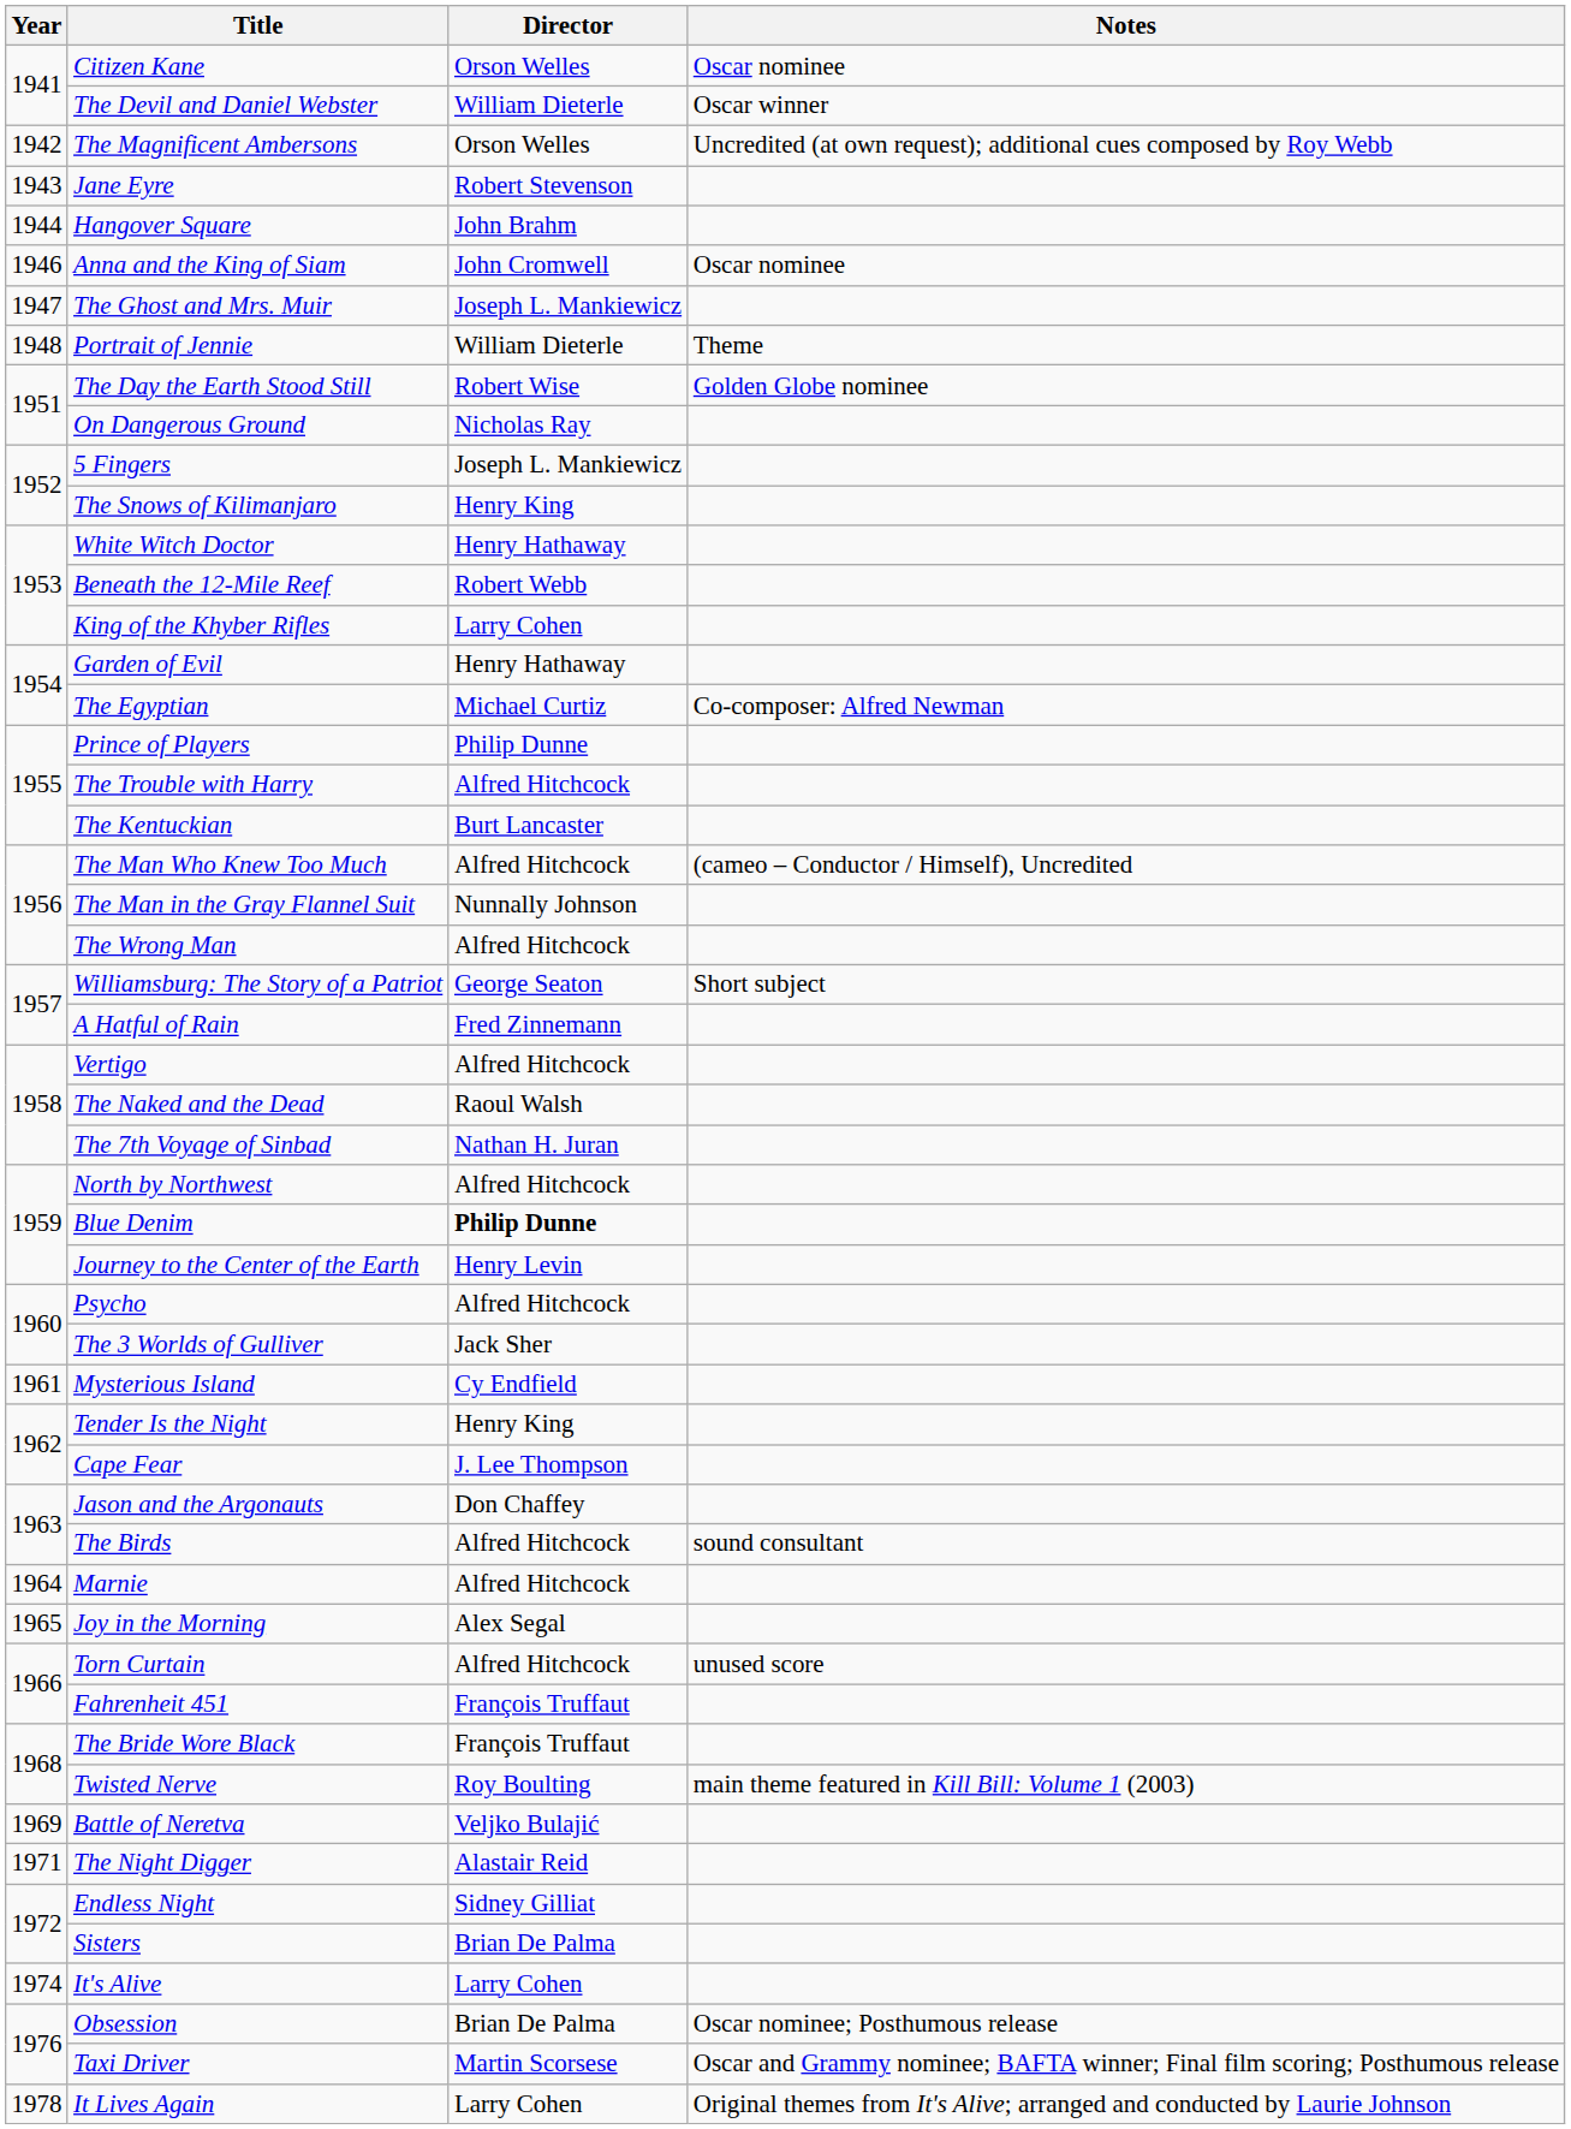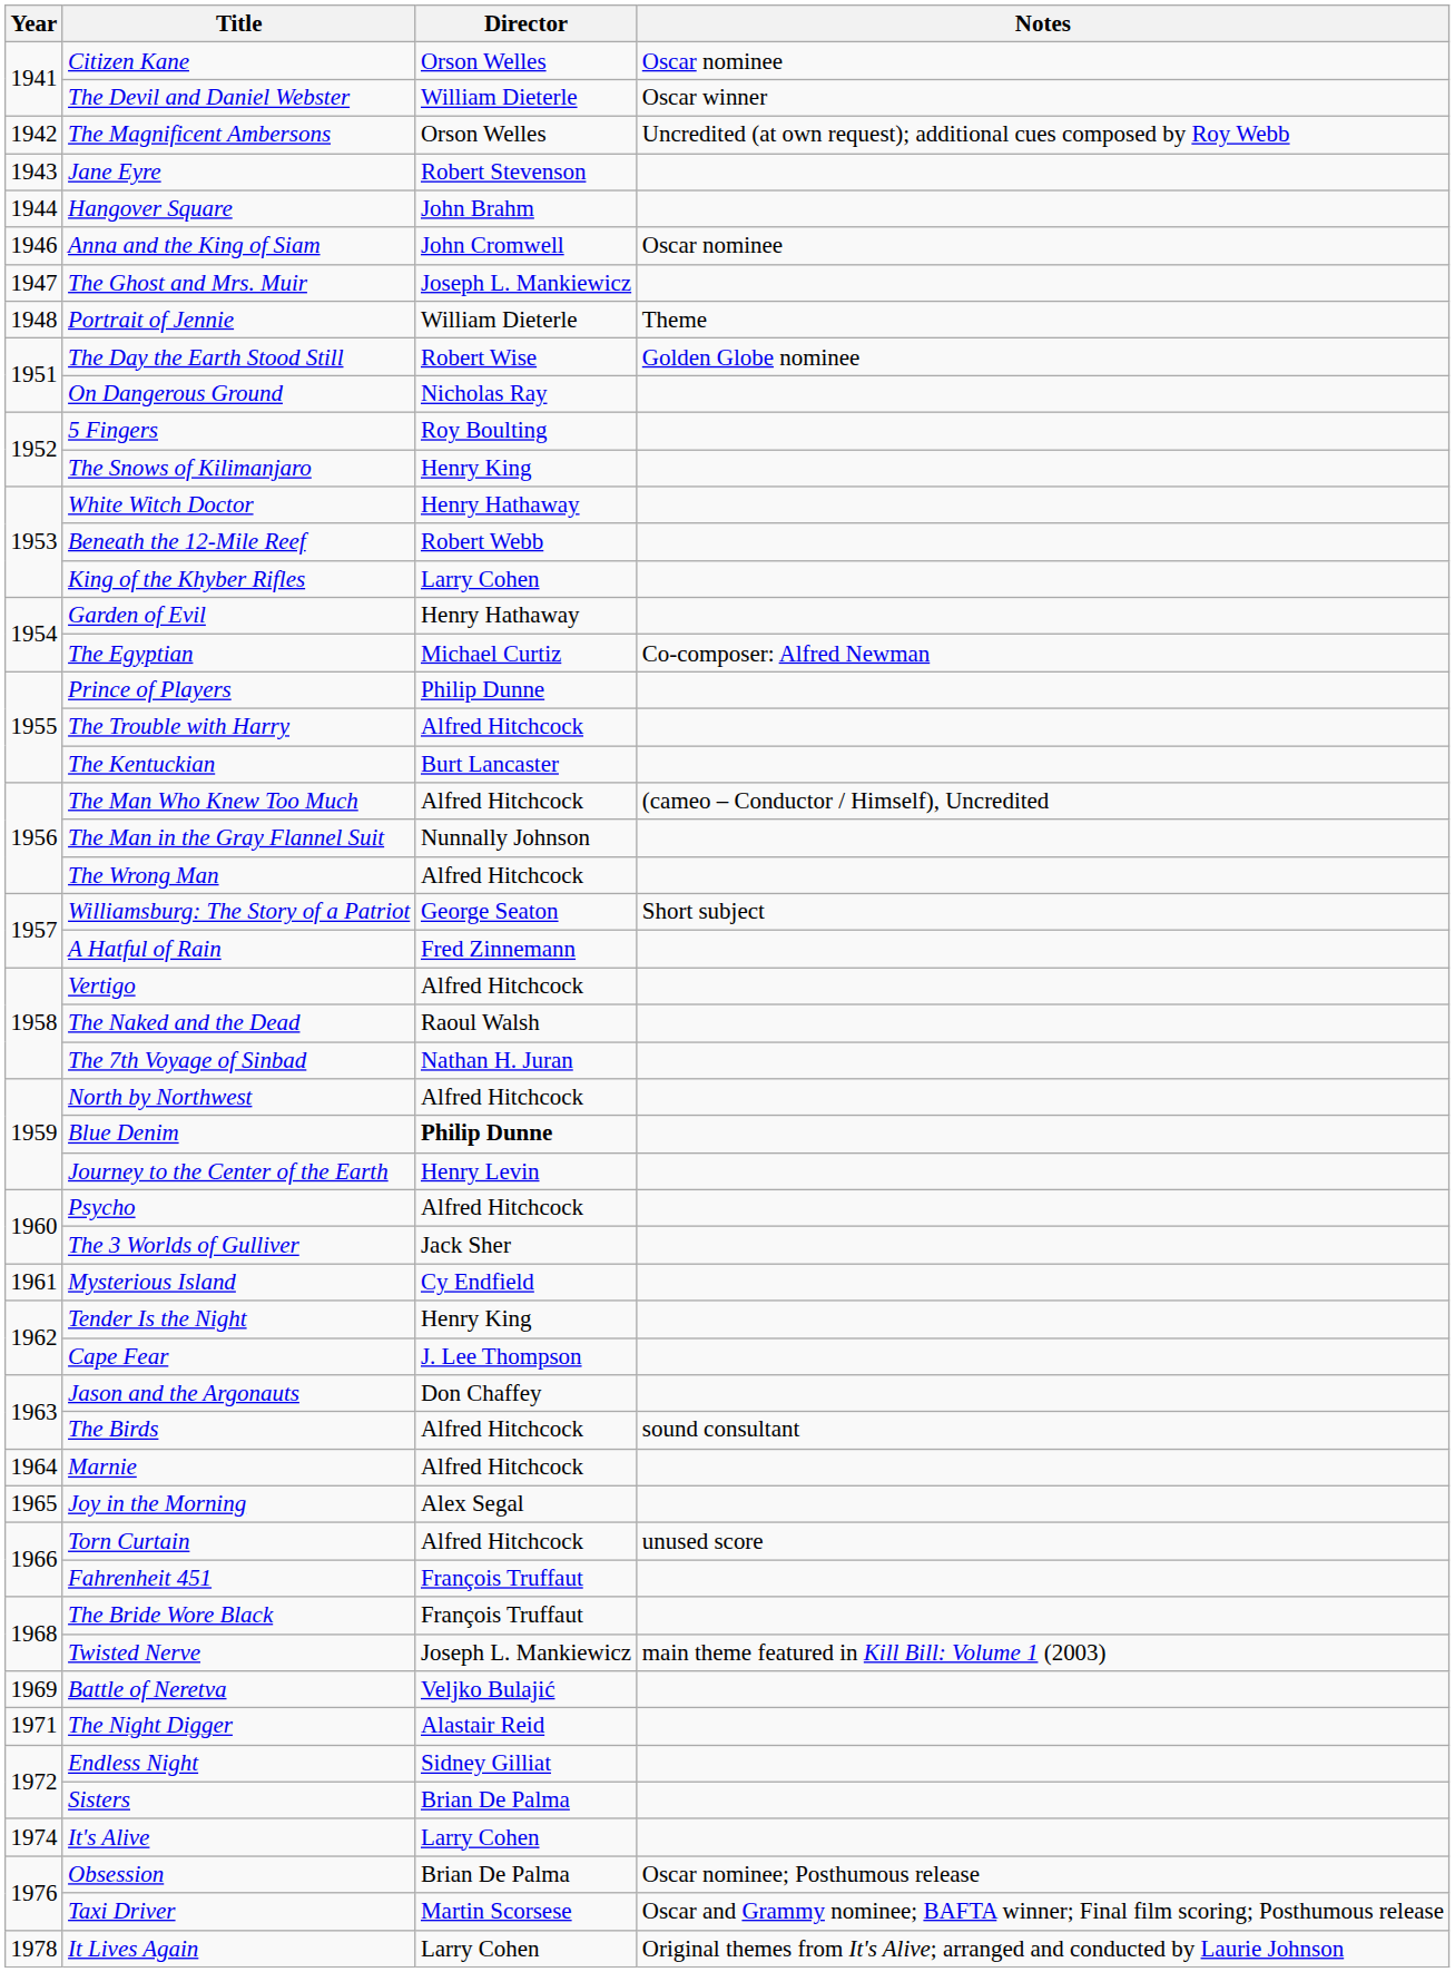 <table class=wikitable>
 <tr>
 <th>Year</th>
 <th>Title</th>
 <th>Director</th>
 <th>Notes</th>
 </tr>
 <tr>
 <td rowspan=2>1941</td>
 <td><em><a href='#'>Citizen Kane</a></em></td>
 <td><a href='#'>Orson Welles</a></td>
 <td><a href='#'>Oscar</a> nominee</td>
 </tr>
 <tr>
 <td><em><a href='#'>The Devil and Daniel Webster</a></em><br></td>
 <td><a href='#'>William Dieterle</a></td>
 <td>Oscar winner</td>
 </tr>
 <tr>
 <td>1942</td>
 <td><em><a href='#'>The Magnificent Ambersons</a></em></td>
 <td>Orson Welles</td>
 <td>Uncredited (at own request); additional cues composed by <a href='#'>Roy Webb</a></td>
 </tr>
 <tr>
 <td>1943</td>
 <td><em><a href='#'>Jane Eyre</a></em></td>
 <td><a href='#'>Robert Stevenson</a></td>
 <td></td>
 </tr>
 <tr>
 <td>1944</td>
 <td><em><a href='#'>Hangover Square</a></em></td>
 <td><a href='#'>John Brahm</a></td>
 <td></td>
 </tr>
 <tr>
 <td>1946</td>
 <td><em><a href='#'>Anna and the King of Siam</a></em></td>
 <td><a href='#'>John Cromwell</a></td>
 <td>Oscar nominee</td>
 </tr>
 <tr>
 <td>1947</td>
 <td><em><a href='#'>The Ghost and Mrs. Muir</a></em></td>
 <td><a href='#'>Joseph L. Mankiewicz</a></td>
 <td></td>
 </tr>
 <tr>
 <td>1948</td>
 <td><em><a href='#'>Portrait of Jennie</a></em></td>
 <td>William Dieterle</td>
 <td>Theme</td>
 </tr>
 <tr>
 <td rowspan=2>1951</td>
 <td><em><a href='#'>The Day the Earth Stood Still</a></em></td>
 <td><a href='#'>Robert Wise</a></td>
 <td><a href='#'>Golden Globe</a> nominee</td>
 </tr>
 <tr>
 <td><em><a href='#'>On Dangerous Ground</a></em></td>
 <td><a href='#'>Nicholas Ray</a></td>
 <td></td>
 </tr>
 <tr>
 <td rowspan=2>1952</td>
 <td><em><a href='#'>5 Fingers</a></em></td>
-<td>Joseph L. Mankiewicz</td>
+<td><a href='#'>Roy Boulting</a></td>
 <td></td>
 </tr>
 <tr>
 <td><em><a href='#'>The Snows of Kilimanjaro</a></em></td>
 <td><a href='#'>Henry King</a></td>
 <td></td>
 </tr>
 <tr>
 <td rowspan=3>1953</td>
 <td><em><a href='#'>White Witch Doctor</a></em></td>
 <td><a href='#'>Henry Hathaway</a></td>
 <td></td>
 </tr>
 <tr>
 <td><em><a href='#'>Beneath the 12-Mile Reef</a></em></td>
 <td><a href='#'>Robert Webb</a></td>
 <td></td>
 </tr>
 <tr>
 <td><em><a href='#'>King of the Khyber Rifles</a></em></td>
 <td><a href='#'>Larry Cohen</a></td>
 <td></td>
 </tr>
 <tr>
 <td rowspan=2>1954</td>
 <td><em><a href='#'>Garden of Evil</a></em></td>
 <td>Henry Hathaway</td>
 <td></td>
 </tr>
 <tr>
 <td><em><a href='#'>The Egyptian</a></em></td>
 <td><a href='#'>Michael Curtiz</a></td>
 <td>Co-composer: <a href='#'>Alfred Newman</a></td>
 </tr>
 <tr>
 <td rowspan=3>1955</td>
 <td><em><a href='#'>Prince of Players</a></em></td>
 <td><a href='#'>Philip Dunne</a></td>
 <td></td>
 </tr>
 <tr>
 <td><em><a href='#'>The Trouble with Harry</a></em></td>
 <td><a href='#'>Alfred Hitchcock</a></td>
 <td></td>
 </tr>
 <tr>
 <td><em><a href='#'>The Kentuckian</a></em></td>
 <td><a href='#'>Burt Lancaster</a></td>
 <td></td>
 </tr>
 <tr>
 <td rowspan=3>1956</td>
 <td><em><a href='#'>The Man Who Knew Too Much</a></em></td>
 <td>Alfred Hitchcock</td>
 <td>(cameo – Conductor / Himself), Uncredited</td>
 </tr>
 <tr>
 <td><em><a href='#'>The Man in the Gray Flannel Suit</a></em></td>
 <td>Nunnally Johnson</td>
 <td></td>
 </tr>
 <tr>
 <td><em><a href='#'>The Wrong Man</a></em></td>
 <td>Alfred Hitchcock</td>
 <td></td>
 </tr>
 <tr>
 <td rowspan=2>1957</td>
 <td><em><a href='#'>Williamsburg: The Story of a Patriot</a></em></td>
 <td><a href='#'>George Seaton</a></td>
 <td>Short subject</td>
 </tr>
 <tr>
 <td><em><a href='#'>A Hatful of Rain</a></em></td>
 <td><a href='#'>Fred Zinnemann</a></td>
 <td></td>
 </tr>
 <tr>
 <td rowspan=3>1958</td>
 <td><em><a href='#'>Vertigo</a></em></td>
 <td>Alfred Hitchcock</td>
 <td></td>
 </tr>
 <tr>
 <td><em><a href='#'>The Naked and the Dead</a></em></td>
 <td>Raoul Walsh</td>
 <td></td>
 </tr>
 <tr>
 <td><em><a href='#'>The 7th Voyage of Sinbad</a></em></td>
 <td><a href='#'>Nathan H. Juran</a></td>
 <td></td>
 </tr>
 <tr>
 <td rowspan=3>1959</td>
 <td><em><a href='#'>North by Northwest</a></em></td>
 <td>Alfred Hitchcock</td>
 <td></td>
 </tr>
 <tr>
 <td><em><a href='#'>Blue Denim</a></em></td>
 <td><strong>Philip Dunne</strong></td>
 <td></td>
 </tr>
 <tr>
 <td><em><a href='#'>Journey to the Center of the Earth</a></em></td>
 <td><a href='#'>Henry Levin</a></td>
 <td></td>
 </tr>
 <tr>
 <td rowspan=2>1960</td>
 <td><em><a href='#'>Psycho</a></em></td>
 <td>Alfred Hitchcock</td>
 <td></td>
 </tr>
 <tr>
 <td><em><a href='#'>The 3 Worlds of Gulliver</a></em></td>
 <td>Jack Sher</td>
 <td></td>
 </tr>
 <tr>
 <td>1961</td>
 <td><em><a href='#'>Mysterious Island</a></em></td>
 <td><a href='#'>Cy Endfield</a></td>
 <td></td>
 </tr>
 <tr>
 <td rowspan=2>1962</td>
 <td><em><a href='#'>Tender Is the Night</a></em></td>
 <td>Henry King</td>
 <td></td>
 </tr>
 <tr>
 <td><em><a href='#'>Cape Fear</a></em></td>
 <td><a href='#'>J. Lee Thompson</a></td>
 <td></td>
 </tr>
 <tr>
 <td rowspan=2>1963</td>
 <td><em><a href='#'>Jason and the Argonauts</a></em></td>
 <td>Don Chaffey</td>
 <td></td>
 </tr>
 <tr>
 <td><em><a href='#'>The Birds</a></em></td>
 <td>Alfred Hitchcock</td>
 <td>sound consultant</td>
 </tr>
 <tr>
 <td>1964</td>
 <td><em><a href='#'>Marnie</a></em></td>
 <td>Alfred Hitchcock</td>
 <td></td>
 </tr>
 <tr>
 <td>1965</td>
 <td><em><a href='#'>Joy in the Morning</a></em></td>
 <td>Alex Segal</td>
 <td></td>
 </tr>
 <tr>
 <td rowspan=2>1966</td>
 <td><em><a href='#'>Torn Curtain</a></em></td>
 <td>Alfred Hitchcock</td>
 <td>unused score</td>
 </tr>
 <tr>
 <td><em><a href='#'>Fahrenheit 451</a></em></td>
 <td><a href='#'>François Truffaut</a></td>
 <td></td>
 </tr>
 <tr>
 <td rowspan=2>1968</td>
 <td><em><a href='#'>The Bride Wore Black</a></em></td>
 <td>François Truffaut</td>
 <td></td>
 </tr>
 <tr>
 <td><em><a href='#'>Twisted Nerve</a></em></td>
-<td><a href='#'>Roy Boulting</a></td>
+<td>Joseph L. Mankiewicz</td>
 <td>main theme featured in <em><a href='#'>Kill Bill: Volume 1</a></em> (2003)</td>
 </tr>
 <tr>
 <td>1969</td>
 <td><em><a href='#'>Battle of Neretva</a></em></td>
 <td><a href='#'>Veljko Bulajić</a></td>
 <td></td>
 </tr>
 <tr>
 <td>1971</td>
 <td><em><a href='#'>The Night Digger</a></em></td>
 <td><a href='#'>Alastair Reid</a></td>
 <td></td>
 </tr>
 <tr>
 <td rowspan=2>1972</td>
 <td><em><a href='#'>Endless Night</a></em></td>
 <td><a href='#'>Sidney Gilliat</a></td>
 <td></td>
 </tr>
 <tr>
 <td><em><a href='#'>Sisters</a></em></td>
 <td><a href='#'>Brian De Palma</a></td>
 <td></td>
 </tr>
 <tr>
 <td>1974</td>
 <td><em><a href='#'>It's Alive</a></em></td>
 <td><a href='#'>Larry Cohen</a></td>
 <td></td>
 </tr>
 <tr>
 <td rowspan=2>1976</td>
 <td><em><a href='#'>Obsession</a></em></td>
 <td>Brian De Palma</td>
 <td>Oscar nominee; Posthumous release</td>
 </tr>
 <tr>
 <td><em><a href='#'>Taxi Driver</a></em></td>
 <td><a href='#'>Martin Scorsese</a></td>
 <td>Oscar and <a href='#'>Grammy</a> nominee; <a href='#'>BAFTA</a> winner; Final film scoring; Posthumous release</td>
 </tr>
 <tr>
 <td>1978</td>
 <td><em><a href='#'>It Lives Again</a></em></td>
 <td>Larry Cohen</td>
 <td>Original themes from <em>It's Alive</em>; arranged and conducted by <a href='#'>Laurie Johnson</a></td>
 </tr>
 </table>
